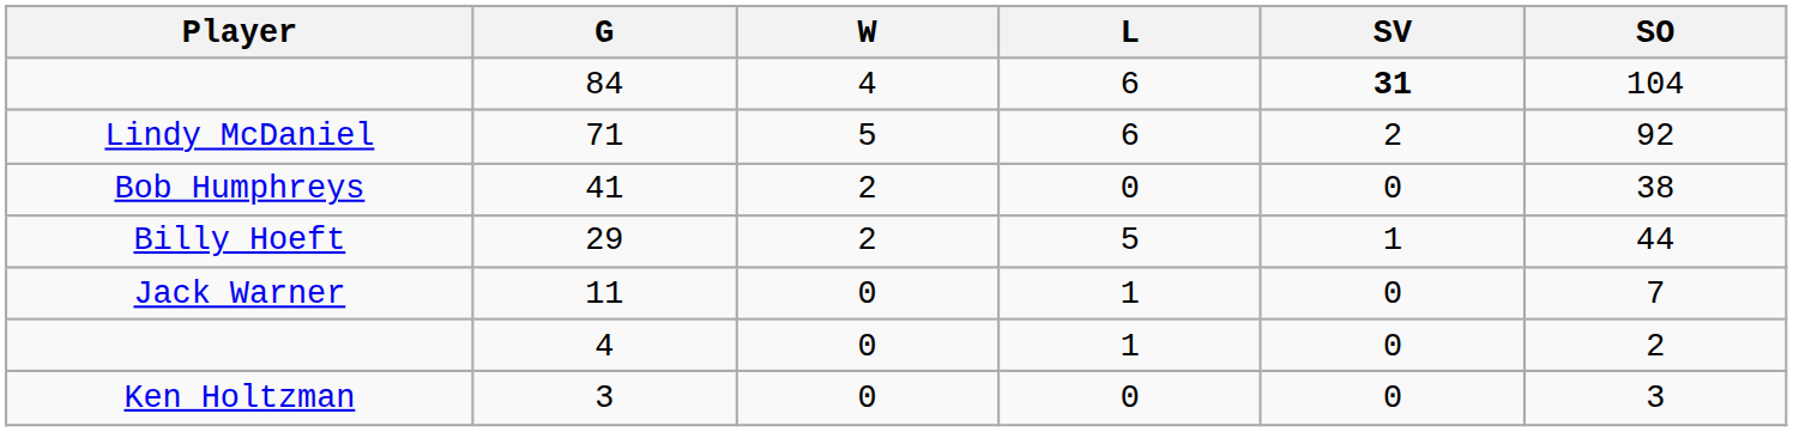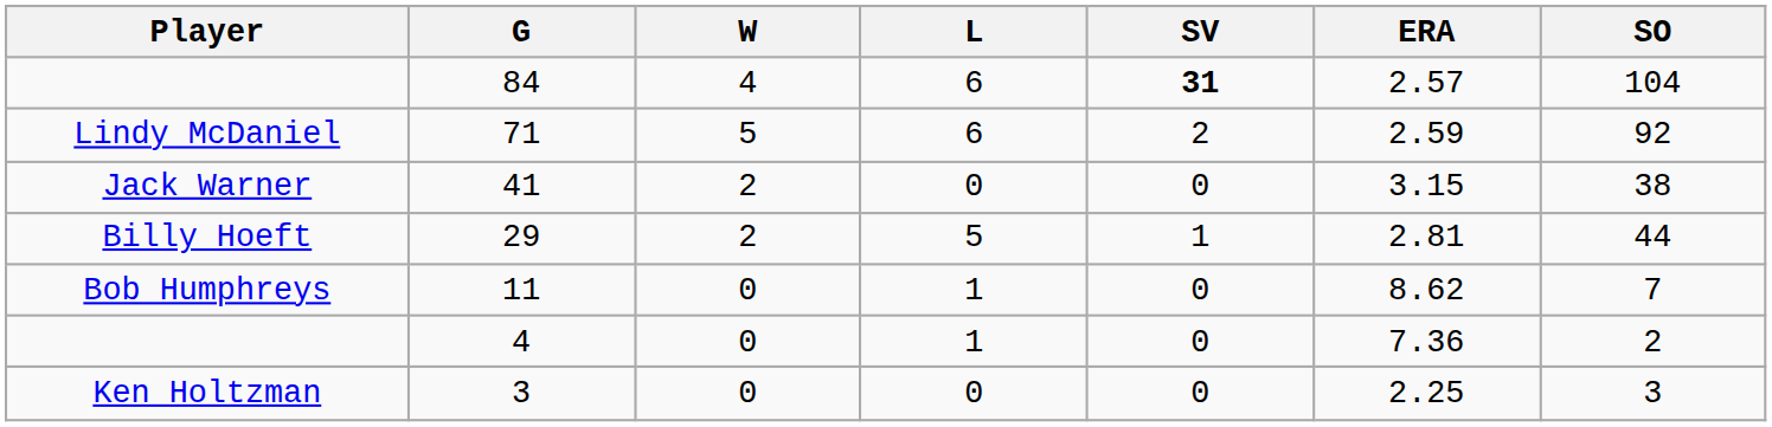 <table class="wikitable sortable">
 <tr>
 <th bgcolor="#DDDDFF" width="16%">Player</th>
 <th bgcolor="#DDDDFF" width="9%">G</th>
 <th bgcolor="#DDDDFF" width="9%">W</th>
 <th bgcolor="#DDDDFF" width="9%">L</th>
 <th bgcolor="#DDDDFF" width="9%">SV</th>
+<th bgcolor="#DDDDFF" width="9%">ERA</th>
 <th bgcolor="#DDDDFF" width="9%">SO</th>
 </tr>
 <tr align="center">
 <td></td>
 <td>84</td>
 <td>4</td>
 <td>6</td>
 <td><strong>31</strong></td>
+<td>2.57</td>
 <td>104</td>
 </tr>
 <tr align="center">
 <td><a href='#'>Lindy McDaniel</a></td>
 <td>71</td>
 <td>5</td>
 <td>6</td>
 <td>2</td>
+<td>2.59</td>
 <td>92</td>
 </tr>
 <tr align="center">
-<td><a href='#'>Bob Humphreys</a></td>
+<td><a href='#'>Jack Warner</a></td>
 <td>41</td>
 <td>2</td>
 <td>0</td>
 <td>0</td>
+<td>3.15</td>
 <td>38</td>
 </tr>
 <tr align="center">
 <td><a href='#'>Billy Hoeft</a></td>
 <td>29</td>
 <td>2</td>
 <td>5</td>
 <td>1</td>
+<td>2.81</td>
 <td>44</td>
 </tr>
 <tr align="center">
-<td><a href='#'>Jack Warner</a></td>
+<td><a href='#'>Bob Humphreys</a></td>
 <td>11</td>
 <td>0</td>
 <td>1</td>
 <td>0</td>
+<td>8.62</td>
 <td>7</td>
 </tr>
 <tr align="center">
 <td></td>
 <td>4</td>
 <td>0</td>
 <td>1</td>
 <td>0</td>
+<td>7.36</td>
 <td>2</td>
 </tr>
 <tr align="center">
 <td><a href='#'>Ken Holtzman</a></td>
 <td>3</td>
 <td>0</td>
 <td>0</td>
 <td>0</td>
+<td>2.25</td>
 <td>3</td>
 </tr>
 </table>
